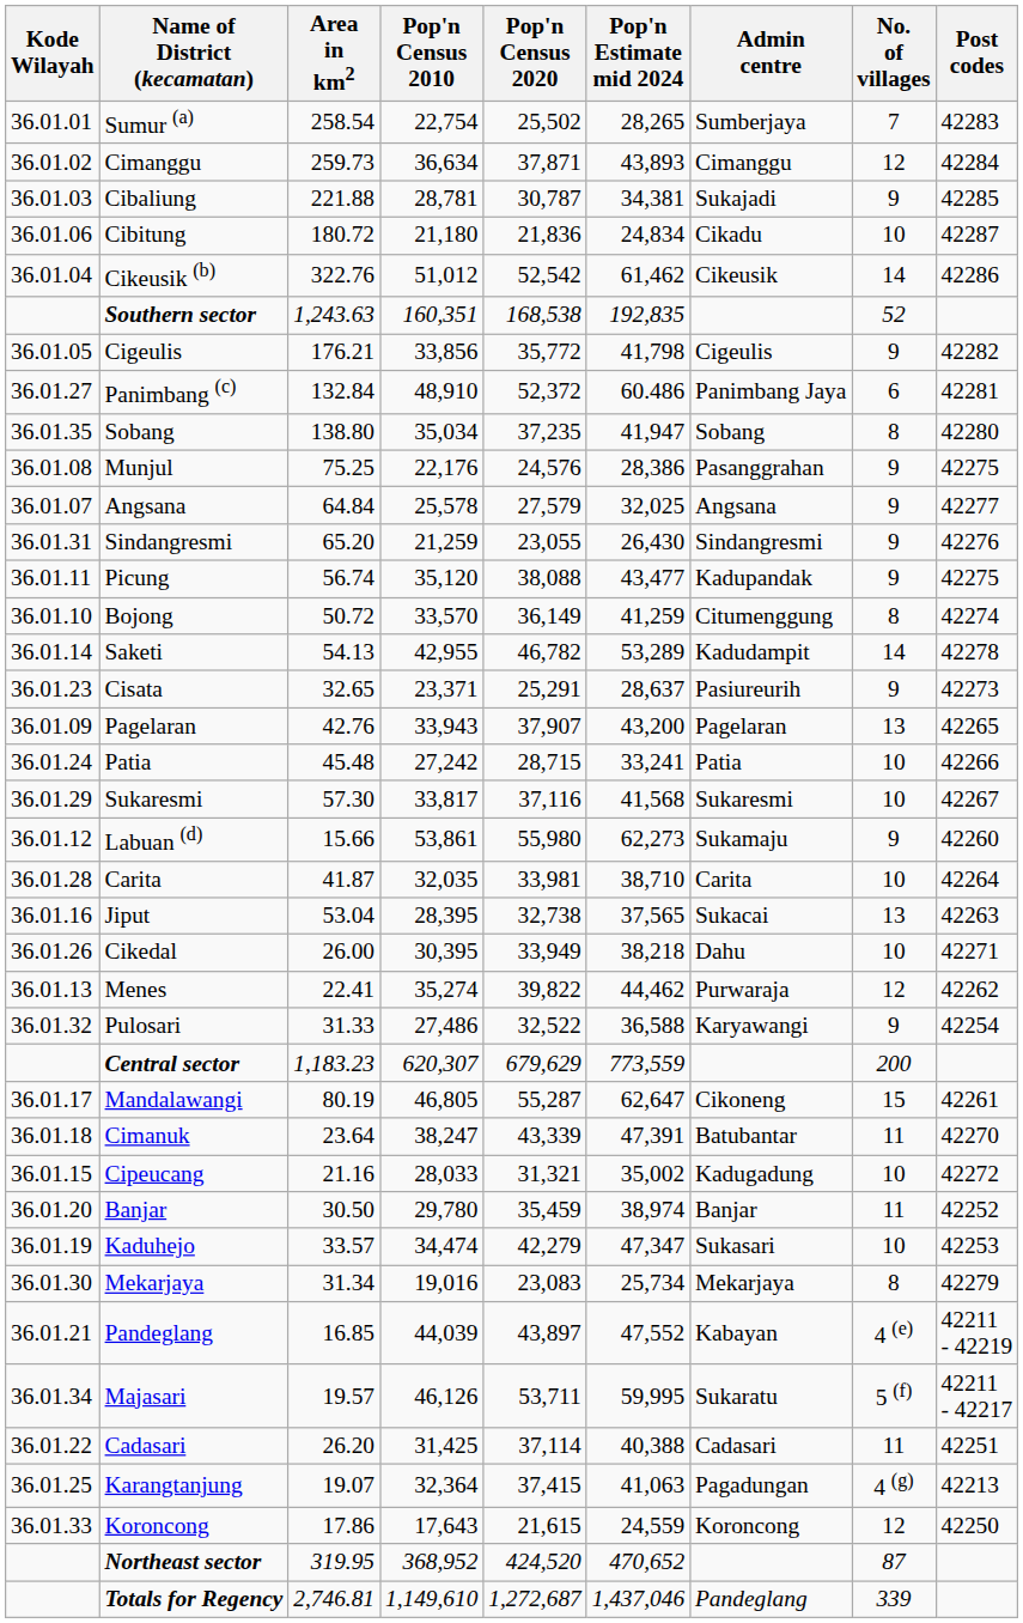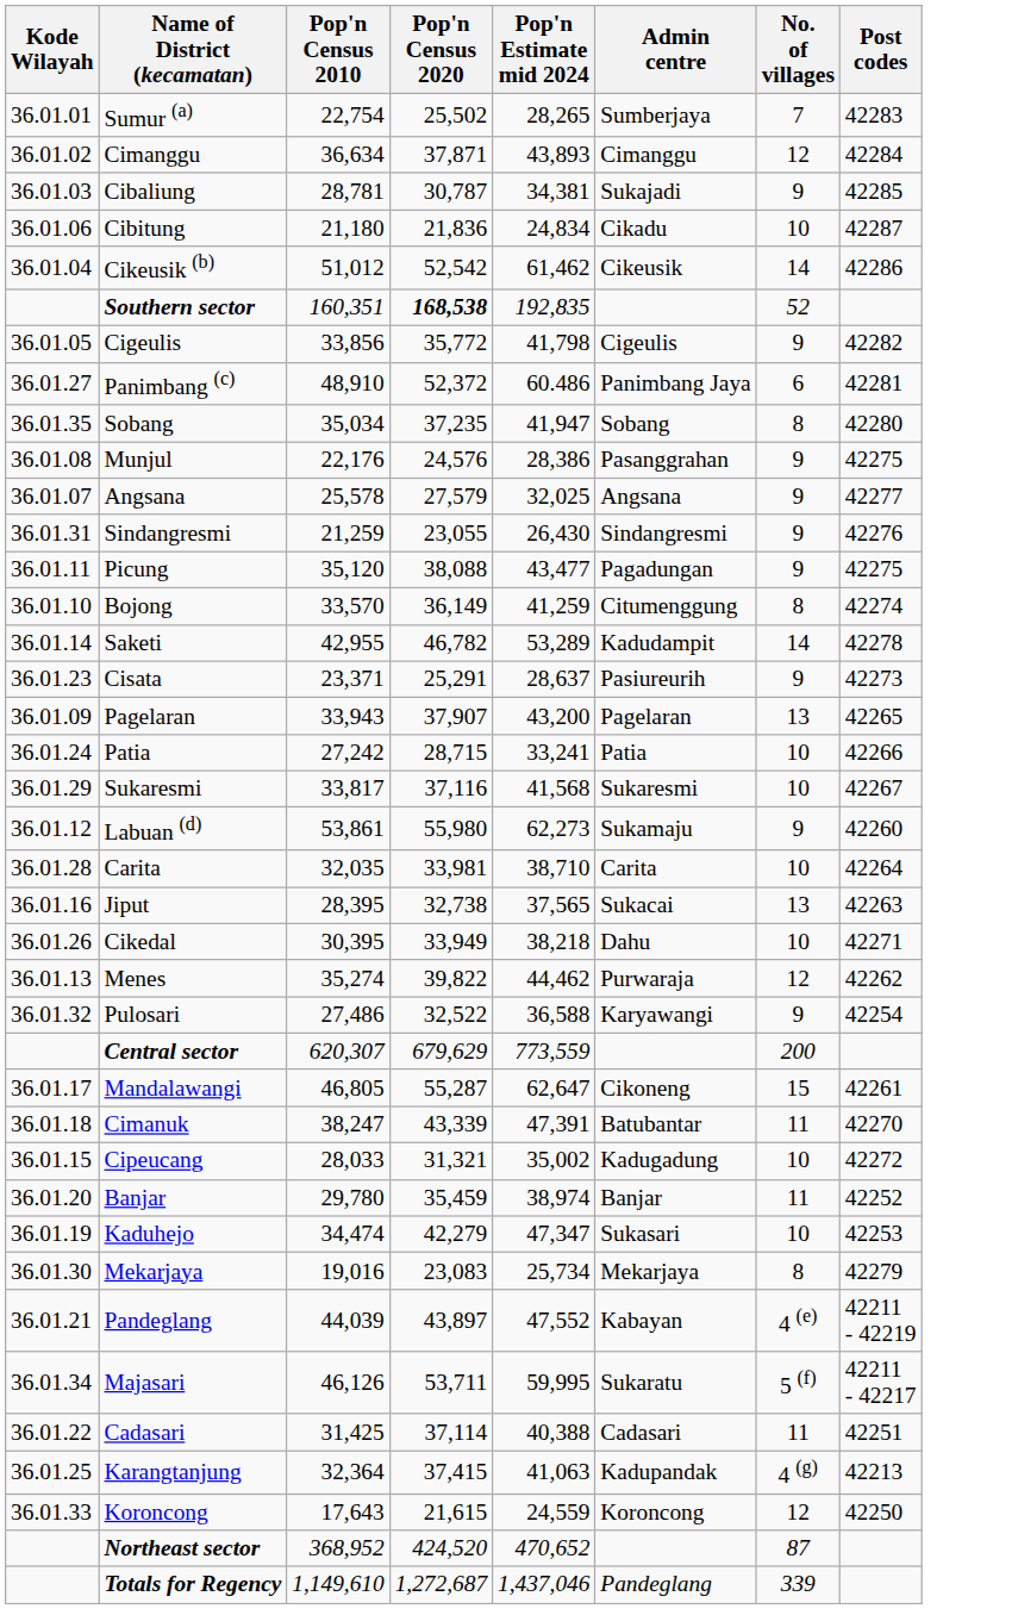 <table class="sortable wikitable">
 <tr>
 <th>Kode <br>Wilayah</th>
 <th>Name of<br>District<br>(<em>kecamatan</em>)</th>
-<th>Area <br> in <br>km<sup>2</sup></th>
 <th>Pop'n<br>Census<br>2010</th>
 <th>Pop'n<br>Census<br>2020</th>
 <th>Pop'n<br>Estimate<br>mid 2024</th>
 <th>Admin<br>centre</th>
 <th>No.<br> of<br>villages</th>
 <th>Post<br>codes</th>
 </tr>
 <tr>
 <td>36.01.01</td>
 <td>Sumur <sup>(a)</sup> </td>
-<td align="right">258.54</td>
 <td align="right">22,754</td>
 <td align="right">25,502</td>
 <td align="right">28,265</td>
 <td>Sumberjaya</td>
 <td align="center">7</td>
 <td>42283</td>
 </tr>
 <tr>
 <td>36.01.02</td>
 <td>Cimanggu </td>
-<td align="right">259.73</td>
 <td align="right">36,634</td>
 <td align="right">37,871</td>
 <td align="right">43,893</td>
 <td>Cimanggu</td>
 <td align="center">12</td>
 <td>42284</td>
 </tr>
 <tr>
 <td>36.01.03</td>
 <td>Cibaliung </td>
-<td align="right">221.88</td>
 <td align="right">28,781</td>
 <td align="right">30,787</td>
 <td align="right">34,381</td>
 <td>Sukajadi</td>
 <td align="center">9</td>
 <td>42285</td>
 </tr>
 <tr>
 <td>36.01.06</td>
 <td>Cibitung </td>
-<td align="right">180.72</td>
 <td align="right">21,180</td>
 <td align="right">21,836</td>
 <td align="right">24,834</td>
 <td>Cikadu</td>
 <td align="center">10</td>
 <td>42287</td>
 </tr>
 <tr>
 <td>36.01.04</td>
 <td>Cikeusik <sup>(b)</sup> </td>
-<td align="right">322.76</td>
 <td align="right">51,012</td>
 <td align="right">52,542</td>
 <td align="right">61,462</td>
 <td>Cikeusik</td>
 <td align="center">14</td>
 <td>42286</td>
 </tr>
 <tr>
 <td></td>
 <td><strong><em>Southern sector</em></strong></td>
-<td align="right"><em>1,243.63</em></td>
 <td align="right"><em>160,351</em></td>
-<td align="right"><em>168,538</em></td>
+<td align="right"><strong><em>168,538</em></strong></td>
 <td align="right"><em>192,835</em></td>
 <td></td>
 <td align="center"><em>52</em></td>
 <td></td>
 </tr>
 <tr>
 <td>36.01.05</td>
 <td>Cigeulis </td>
-<td align="right">176.21</td>
 <td align="right">33,856</td>
 <td align="right">35,772</td>
 <td align="right">41,798</td>
 <td>Cigeulis</td>
 <td align="center">9</td>
 <td>42282</td>
 </tr>
 <tr>
 <td>36.01.27</td>
 <td>Panimbang <sup>(c)</sup> </td>
-<td align="right">132.84</td>
 <td align="right">48,910</td>
 <td align="right">52,372</td>
 <td align="right">60.486</td>
 <td>Panimbang Jaya</td>
 <td align="center">6</td>
 <td>42281</td>
 </tr>
 <tr>
 <td>36.01.35</td>
 <td>Sobang </td>
-<td align="right">138.80</td>
 <td align="right">35,034</td>
 <td align="right">37,235</td>
 <td align="right">41,947</td>
 <td>Sobang</td>
 <td align="center">8</td>
 <td>42280</td>
 </tr>
 <tr>
 <td>36.01.08</td>
 <td>Munjul </td>
-<td align="right">75.25</td>
 <td align="right">22,176</td>
 <td align="right">24,576</td>
 <td align="right">28,386</td>
 <td>Pasanggrahan</td>
 <td align="center">9</td>
 <td>42275</td>
 </tr>
 <tr>
 <td>36.01.07</td>
 <td>Angsana </td>
-<td align="right">64.84</td>
 <td align="right">25,578</td>
 <td align="right">27,579</td>
 <td align="right">32,025</td>
 <td>Angsana</td>
 <td align="center">9</td>
 <td>42277</td>
 </tr>
 <tr>
 <td>36.01.31</td>
 <td>Sindangresmi </td>
-<td align="right">65.20</td>
 <td align="right">21,259</td>
 <td align="right">23,055</td>
 <td align="right">26,430</td>
 <td>Sindangresmi</td>
 <td align="center">9</td>
 <td>42276</td>
 </tr>
 <tr>
 <td>36.01.11</td>
 <td>Picung </td>
-<td align="right">56.74</td>
 <td align="right">35,120</td>
 <td align="right">38,088</td>
 <td align="right">43,477</td>
-<td>Kadupandak</td>
+<td>Pagadungan</td>
 <td align="center">9</td>
 <td>42275</td>
 </tr>
 <tr>
 <td>36.01.10</td>
 <td>Bojong </td>
-<td align="right">50.72</td>
 <td align="right">33,570</td>
 <td align="right">36,149</td>
 <td align="right">41,259</td>
 <td>Citumenggung</td>
 <td align="center">8</td>
 <td>42274</td>
 </tr>
 <tr>
 <td>36.01.14</td>
 <td>Saketi </td>
-<td align="right">54.13</td>
 <td align="right">42,955</td>
 <td align="right">46,782</td>
 <td align="right">53,289</td>
 <td>Kadudampit</td>
 <td align="center">14</td>
 <td>42278</td>
 </tr>
 <tr>
 <td>36.01.23</td>
 <td>Cisata </td>
-<td align="right">32.65</td>
 <td align="right">23,371</td>
 <td align="right">25,291</td>
 <td align="right">28,637</td>
 <td>Pasiureurih</td>
 <td align="center">9</td>
 <td>42273</td>
 </tr>
 <tr>
 <td>36.01.09</td>
 <td>Pagelaran </td>
-<td align="right">42.76</td>
 <td align="right">33,943</td>
 <td align="right">37,907</td>
 <td align="right">43,200</td>
 <td>Pagelaran</td>
 <td align="center">13</td>
 <td>42265</td>
 </tr>
 <tr>
 <td>36.01.24</td>
 <td>Patia </td>
-<td align="right">45.48</td>
 <td align="right">27,242</td>
 <td align="right">28,715</td>
 <td align="right">33,241</td>
 <td>Patia</td>
 <td align="center">10</td>
 <td>42266</td>
 </tr>
 <tr>
 <td>36.01.29</td>
 <td>Sukaresmi </td>
-<td align="right">57.30</td>
 <td align="right">33,817</td>
 <td align="right">37,116</td>
 <td align="right">41,568</td>
 <td>Sukaresmi</td>
 <td align="center">10</td>
 <td>42267</td>
 </tr>
 <tr>
 <td>36.01.12</td>
 <td>Labuan <sup>(d)</sup> </td>
-<td align="right">15.66</td>
 <td align="right">53,861</td>
 <td align="right">55,980</td>
 <td align="right">62,273</td>
 <td>Sukamaju</td>
 <td align="center">9</td>
 <td>42260</td>
 </tr>
 <tr>
 <td>36.01.28</td>
 <td>Carita </td>
-<td align="right">41.87</td>
 <td align="right">32,035</td>
 <td align="right">33,981</td>
 <td align="right">38,710</td>
 <td>Carita</td>
 <td align="center">10</td>
 <td>42264</td>
 </tr>
 <tr>
 <td>36.01.16</td>
 <td>Jiput </td>
-<td align="right">53.04</td>
 <td align="right">28,395</td>
 <td align="right">32,738</td>
 <td align="right">37,565</td>
 <td>Sukacai</td>
 <td align="center">13</td>
 <td>42263</td>
 </tr>
 <tr>
 <td>36.01.26</td>
 <td>Cikedal </td>
-<td align="right">26.00</td>
 <td align="right">30,395</td>
 <td align="right">33,949</td>
 <td align="right">38,218</td>
 <td>Dahu</td>
 <td align="center">10</td>
 <td>42271</td>
 </tr>
 <tr>
 <td>36.01.13</td>
 <td>Menes </td>
-<td align="right">22.41</td>
 <td align="right">35,274</td>
 <td align="right">39,822</td>
 <td align="right">44,462</td>
 <td>Purwaraja</td>
 <td align="center">12</td>
 <td>42262</td>
 </tr>
 <tr>
 <td>36.01.32</td>
 <td>Pulosari </td>
-<td align="right">31.33</td>
 <td align="right">27,486</td>
 <td align="right">32,522</td>
 <td align="right">36,588</td>
 <td>Karyawangi</td>
 <td align="center">9</td>
 <td>42254</td>
 </tr>
 <tr>
 <td></td>
 <td><strong><em>Central sector</em></strong></td>
-<td align="right"><em>1,183.23</em></td>
 <td align="right"><em>620,307</em></td>
 <td align="right"><em>679,629</em></td>
 <td align="right"><em>773,559</em></td>
 <td></td>
 <td align="center"><em>200</em></td>
 <td></td>
 </tr>
 <tr>
 <td>36.01.17</td>
 <td><a href='#'>Mandalawangi</a></td>
-<td align="right">80.19</td>
 <td align="right">46,805</td>
 <td align="right">55,287</td>
 <td align="right">62,647</td>
 <td>Cikoneng</td>
 <td align="center">15</td>
 <td>42261</td>
 </tr>
 <tr>
 <td>36.01.18</td>
 <td><a href='#'>Cimanuk</a></td>
-<td align="right">23.64</td>
 <td align="right">38,247</td>
 <td align="right">43,339</td>
 <td align="right">47,391</td>
 <td>Batubantar</td>
 <td align="center">11</td>
 <td>42270</td>
 </tr>
 <tr>
 <td>36.01.15</td>
 <td><a href='#'>Cipeucang</a></td>
-<td align="right">21.16</td>
 <td align="right">28,033</td>
 <td align="right">31,321</td>
 <td align="right">35,002</td>
 <td>Kadugadung</td>
 <td align="center">10</td>
 <td>42272</td>
 </tr>
 <tr>
 <td>36.01.20</td>
 <td><a href='#'>Banjar</a></td>
-<td align="right">30.50</td>
 <td align="right">29,780</td>
 <td align="right">35,459</td>
 <td align="right">38,974</td>
 <td>Banjar</td>
 <td align="center">11</td>
 <td>42252</td>
 </tr>
 <tr>
 <td>36.01.19</td>
 <td><a href='#'>Kaduhejo</a></td>
-<td align="right">33.57</td>
 <td align="right">34,474</td>
 <td align="right">42,279</td>
 <td align="right">47,347</td>
 <td>Sukasari</td>
 <td align="center">10</td>
 <td>42253</td>
 </tr>
 <tr>
 <td>36.01.30</td>
 <td><a href='#'>Mekarjaya</a></td>
-<td align="right">31.34</td>
 <td align="right">19,016</td>
 <td align="right">23,083</td>
 <td align="right">25,734</td>
 <td>Mekarjaya</td>
 <td align="center">8</td>
 <td>42279</td>
 </tr>
 <tr>
 <td>36.01.21</td>
 <td><a href='#'>Pandeglang</a></td>
-<td align="right">16.85</td>
 <td align="right">44,039</td>
 <td align="right">43,897</td>
 <td align="right">47,552</td>
 <td>Kabayan</td>
 <td align="center">4 <sup>(e)</sup></td>
 <td>42211<br>- 42219</td>
 </tr>
 <tr>
 <td>36.01.34</td>
 <td><a href='#'>Majasari</a></td>
-<td align="right">19.57</td>
 <td align="right">46,126</td>
 <td align="right">53,711</td>
 <td align="right">59,995</td>
 <td>Sukaratu</td>
 <td align="center">5 <sup>(f)</sup></td>
 <td>42211<br>- 42217</td>
 </tr>
 <tr>
 <td>36.01.22</td>
 <td><a href='#'>Cadasari</a></td>
-<td align="right">26.20</td>
 <td align="right">31,425</td>
 <td align="right">37,114</td>
 <td align="right">40,388</td>
 <td>Cadasari</td>
 <td align="center">11</td>
 <td>42251</td>
 </tr>
 <tr>
 <td>36.01.25</td>
 <td><a href='#'>Karangtanjung</a></td>
-<td align="right">19.07</td>
 <td align="right">32,364</td>
 <td align="right">37,415</td>
 <td align="right">41,063</td>
-<td>Pagadungan</td>
+<td>Kadupandak</td>
 <td align="center">4 <sup>(g)</sup></td>
 <td>42213</td>
 </tr>
 <tr>
 <td>36.01.33</td>
 <td><a href='#'>Koroncong</a></td>
-<td align="right">17.86</td>
 <td align="right">17,643</td>
 <td align="right">21,615</td>
 <td align="right">24,559</td>
 <td>Koroncong</td>
 <td align="center">12</td>
 <td>42250</td>
 </tr>
 <tr>
 <td></td>
 <td><strong><em>Northeast sector</em></strong></td>
-<td align="right"><em>319.95</em></td>
 <td align="right"><em>368,952</em></td>
 <td align="right"><em>424,520</em></td>
 <td align="right"><em>470,652</em></td>
 <td></td>
 <td align="center"><em>87</em></td>
 <td></td>
 </tr>
 <tr>
 <td></td>
 <td><strong><em>Totals for Regency</em></strong></td>
-<td align="right"><em>2,746.81</em></td>
 <td align="right"><em>1,149,610</em></td>
 <td align="right"><em>1,272,687</em></td>
 <td align="right"><em>1,437,046</em></td>
 <td><em>Pandeglang</em></td>
 <td align="center"><em>339</em></td>
 <td></td>
 </tr>
 </table>
